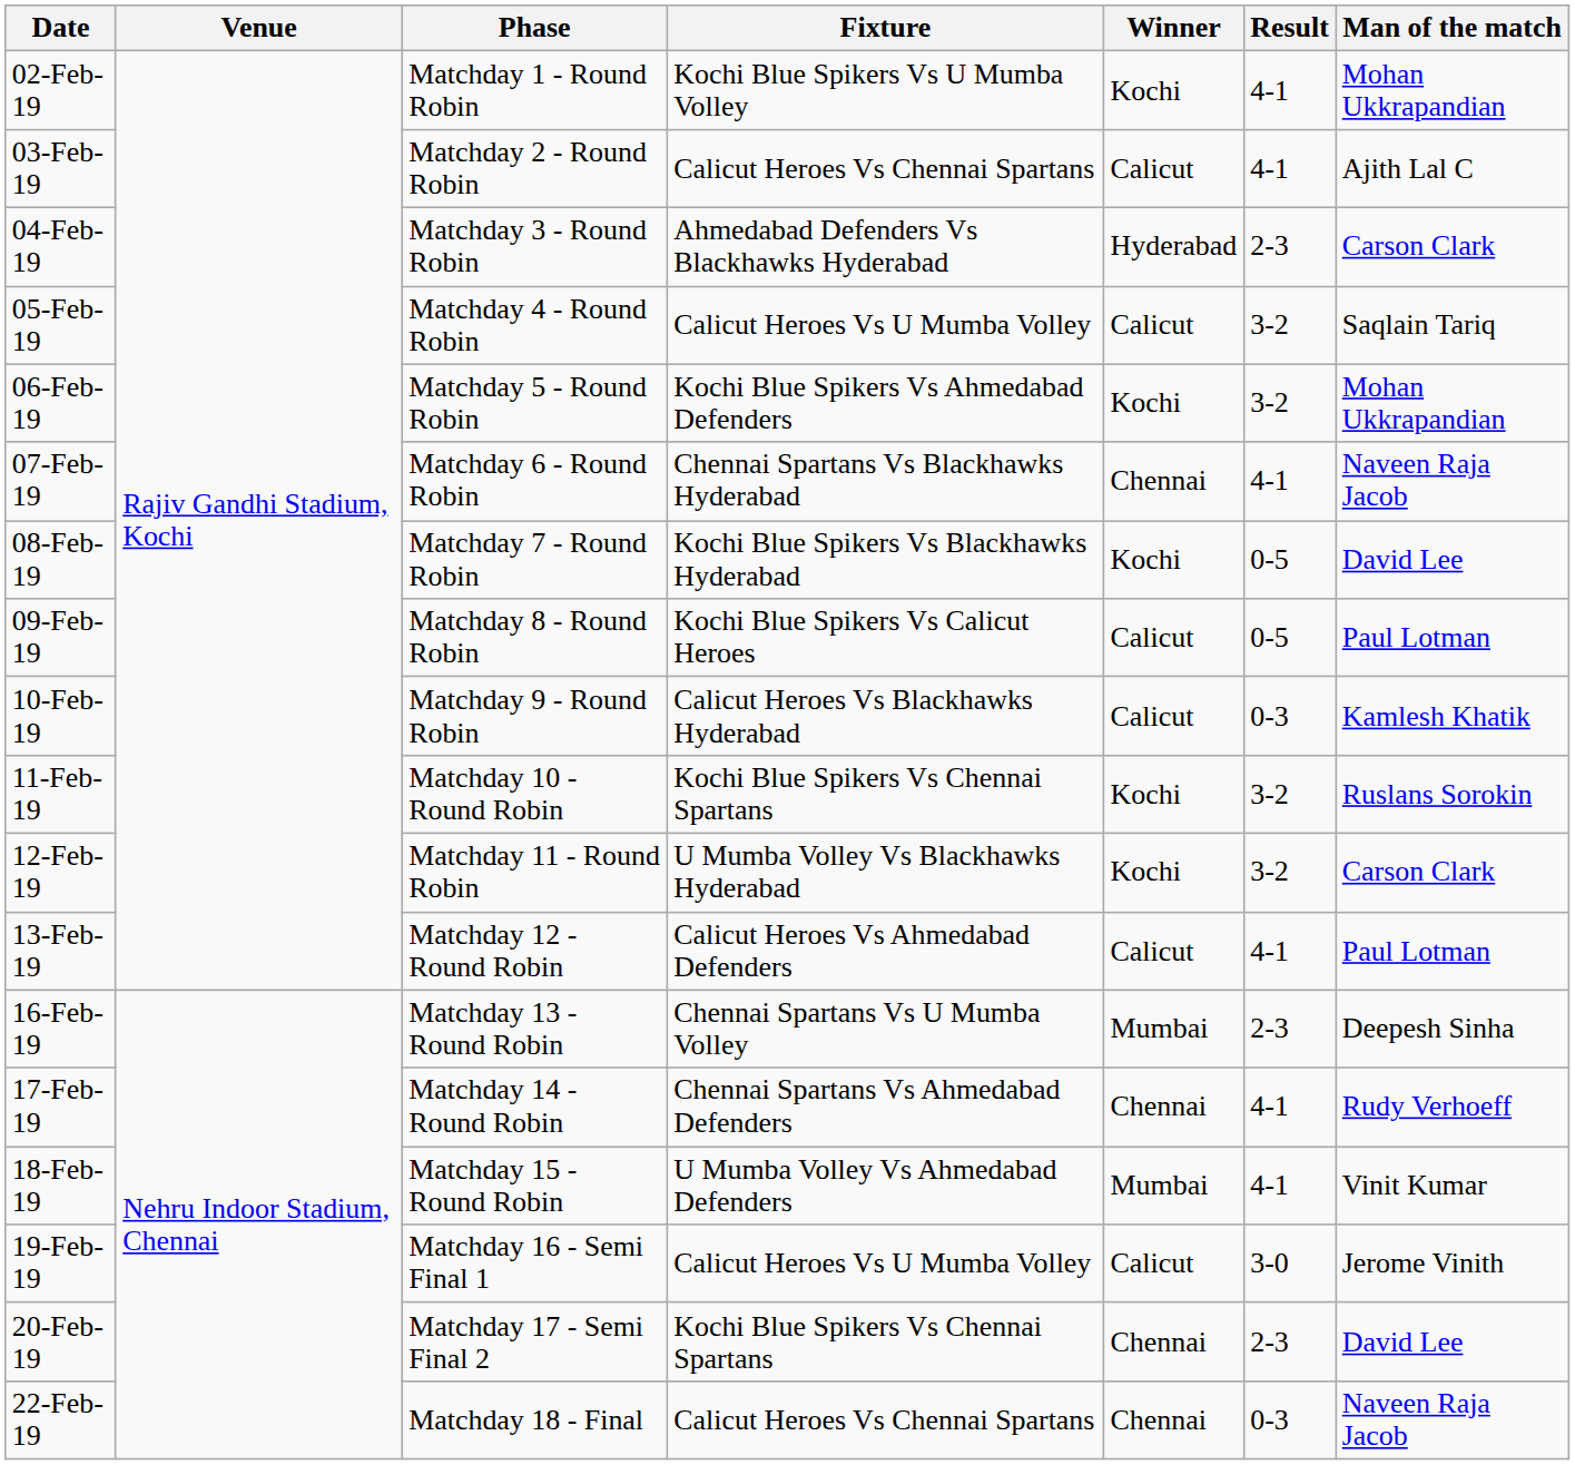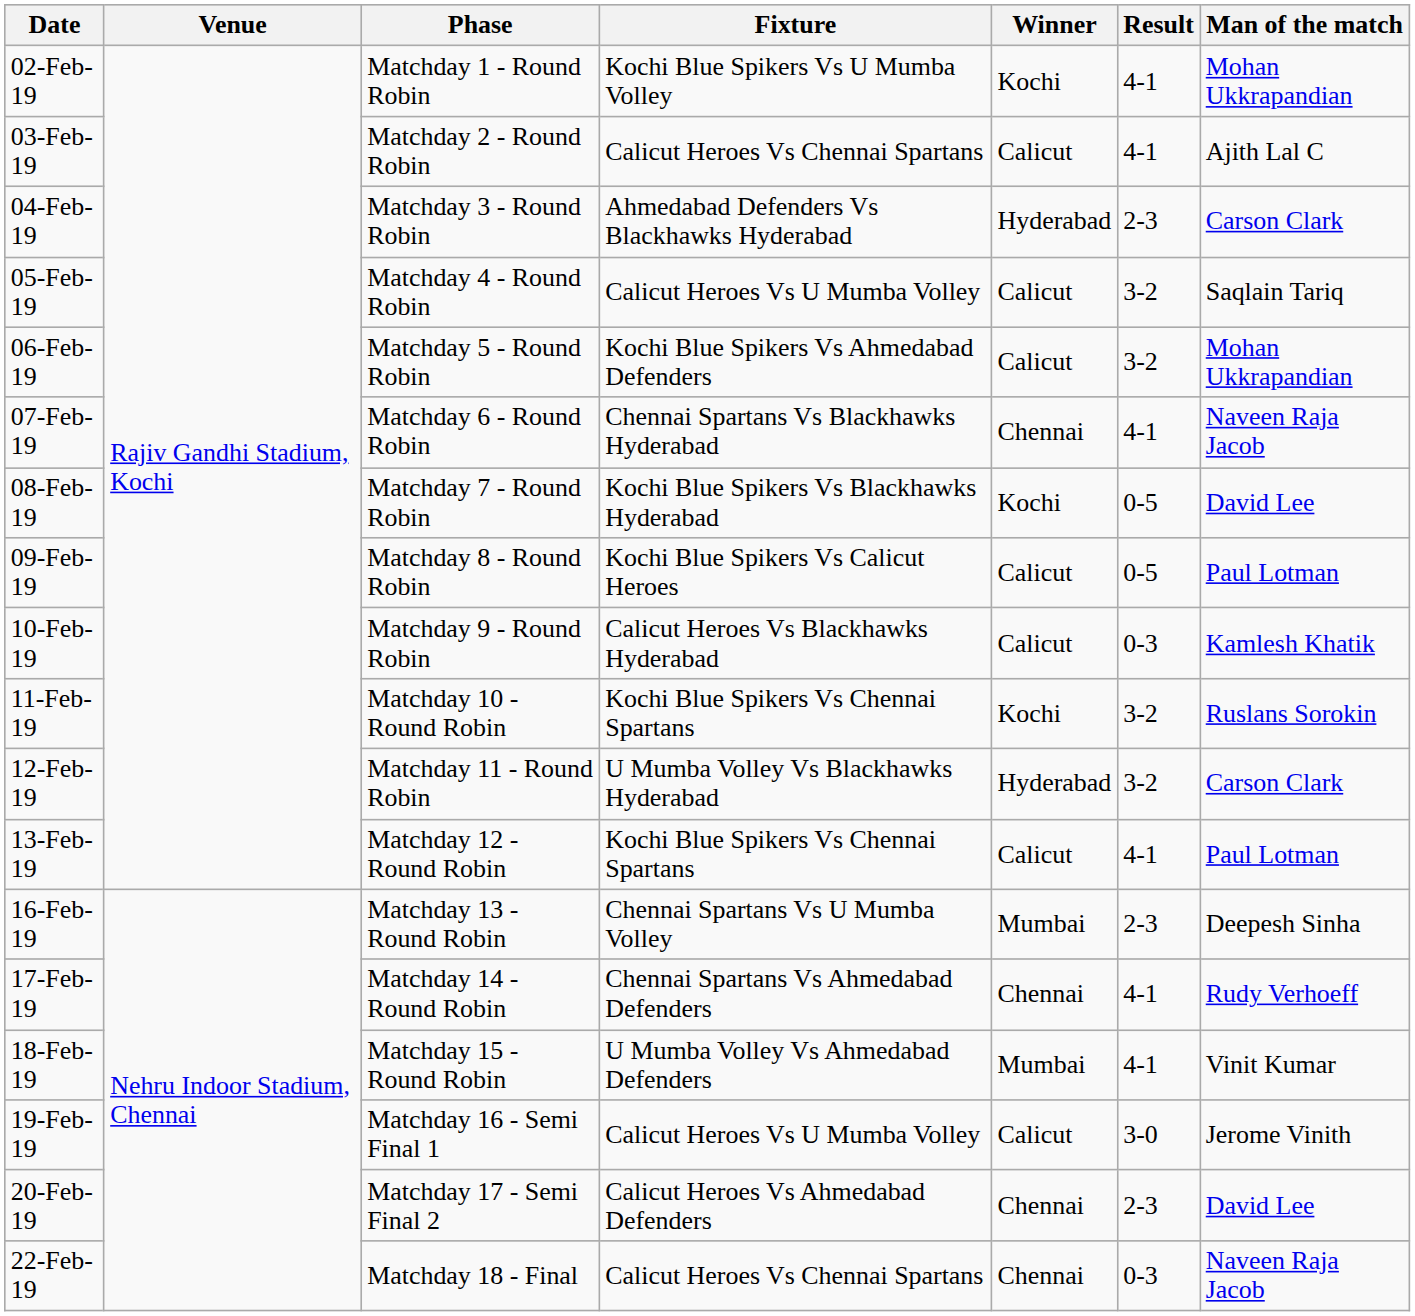 <table class="wikitable">
 <tr>
 <th>Date</th>
 <th>Venue</th>
 <th>Phase</th>
 <th>Fixture</th>
 <th>Winner</th>
 <th>Result</th>
 <th>Man of the match</th>
 </tr>
 <tr>
 <td>02-Feb-19</td>
 <td rowspan="12"><a href='#'>Rajiv Gandhi Stadium, Kochi</a></td>
 <td>Matchday 1 - Round Robin</td>
 <td>Kochi Blue Spikers Vs U Mumba Volley</td>
 <td>Kochi</td>
 <td>4-1</td>
 <td><a href='#'>Mohan Ukkrapandian</a></td>
 </tr>
 <tr>
 <td>03-Feb-19</td>
 <td>Matchday 2 - Round  Robin</td>
 <td>Calicut Heroes Vs Chennai Spartans</td>
 <td>Calicut</td>
 <td>4-1</td>
 <td>Ajith Lal C</td>
 </tr>
 <tr>
 <td>04-Feb-19</td>
 <td>Matchday 3 - Round  Robin</td>
 <td>Ahmedabad  Defenders Vs Blackhawks Hyderabad</td>
 <td>Hyderabad</td>
 <td>2-3</td>
 <td><a href='#'>Carson Clark</a></td>
 </tr>
 <tr>
 <td>05-Feb-19</td>
 <td>Matchday 4 - Round  Robin</td>
 <td>Calicut Heroes Vs U Mumba Volley</td>
 <td>Calicut</td>
 <td>3-2</td>
 <td>Saqlain Tariq</td>
 </tr>
 <tr>
 <td>06-Feb-19</td>
 <td>Matchday 5 - Round  Robin</td>
 <td>Kochi Blue Spikers Vs Ahmedabad Defenders</td>
-<td>Kochi</td>
+<td>Calicut</td>
 <td>3-2</td>
 <td><a href='#'>Mohan Ukkrapandian</a></td>
 </tr>
 <tr>
 <td>07-Feb-19</td>
 <td>Matchday 6 - Round  Robin</td>
 <td>Chennai Spartans Vs Blackhawks Hyderabad</td>
 <td>Chennai</td>
 <td>4-1</td>
 <td><a href='#'>Naveen Raja Jacob</a></td>
 </tr>
 <tr>
 <td>08-Feb-19</td>
 <td>Matchday 7 - Round  Robin</td>
 <td>Kochi Blue Spikers Vs Blackhawks Hyderabad</td>
 <td>Kochi</td>
 <td>0-5</td>
 <td><a href='#'>David Lee</a></td>
 </tr>
 <tr>
 <td>09-Feb-19</td>
 <td>Matchday 8 - Round  Robin</td>
 <td>Kochi Blue Spikers Vs Calicut Heroes</td>
 <td>Calicut</td>
 <td>0-5</td>
 <td><a href='#'>Paul Lotman</a></td>
 </tr>
 <tr>
 <td>10-Feb-19</td>
 <td>Matchday 9 - Round  Robin</td>
 <td>Calicut Heroes Vs Blackhawks Hyderabad</td>
 <td>Calicut</td>
 <td>0-3</td>
 <td><a href='#'>Kamlesh Khatik</a></td>
 </tr>
 <tr>
 <td>11-Feb-19</td>
 <td>Matchday 10 - Round  Robin</td>
 <td>Kochi Blue Spikers Vs Chennai Spartans</td>
 <td>Kochi</td>
 <td>3-2</td>
 <td><a href='#'>Ruslans Sorokin</a></td>
 </tr>
 <tr>
 <td>12-Feb-19</td>
 <td>Matchday 11 - Round  Robin</td>
 <td>U Mumba Volley Vs Blackhawks Hyderabad</td>
-<td>Kochi</td>
+<td>Hyderabad</td>
 <td>3-2</td>
 <td><a href='#'>Carson Clark</a></td>
 </tr>
 <tr>
 <td>13-Feb-19</td>
 <td>Matchday 12 - Round  Robin</td>
-<td>Calicut Heroes Vs Ahmedabad Defenders</td>
+<td>Kochi Blue Spikers Vs Chennai Spartans</td>
 <td>Calicut </td>
 <td>4-1</td>
 <td><a href='#'>Paul Lotman</a></td>
 </tr>
 <tr>
 <td>16-Feb-19</td>
 <td rowspan="6"><a href='#'>Nehru Indoor Stadium, Chennai</a></td>
 <td>Matchday 13 - Round  Robin</td>
 <td>Chennai Spartans  Vs U Mumba Volley</td>
 <td>Mumbai</td>
 <td>2-3</td>
 <td>Deepesh Sinha</td>
 </tr>
 <tr>
 <td>17-Feb-19</td>
 <td>Matchday 14 - Round  Robin</td>
 <td>Chennai Spartans  Vs Ahmedabad Defenders</td>
 <td>Chennai</td>
 <td>4-1</td>
 <td><a href='#'>Rudy Verhoeff</a></td>
 </tr>
 <tr>
 <td>18-Feb-19</td>
 <td>Matchday 15 - Round  Robin</td>
 <td>U Mumba Volley Vs Ahmedabad Defenders</td>
 <td>Mumbai</td>
 <td>4-1</td>
 <td>Vinit Kumar</td>
 </tr>
 <tr>
 <td>19-Feb-19</td>
 <td>Matchday 16 - Semi Final 1</td>
 <td>Calicut Heroes Vs U Mumba Volley</td>
 <td>Calicut </td>
 <td>3-0</td>
 <td>Jerome Vinith</td>
 </tr>
 <tr>
 <td>20-Feb-19</td>
 <td>Matchday 17 - Semi Final 2</td>
-<td>Kochi Blue Spikers Vs Chennai Spartans</td>
+<td>Calicut Heroes Vs Ahmedabad Defenders</td>
 <td>Chennai</td>
 <td>2-3</td>
 <td><a href='#'>David Lee</a></td>
 </tr>
 <tr>
 <td>22-Feb-19</td>
 <td>Matchday 18 - Final</td>
 <td>Calicut Heroes Vs Chennai Spartans</td>
 <td>Chennai</td>
 <td>0-3</td>
 <td><a href='#'>Naveen Raja Jacob</a></td>
 </tr>
 </table>
